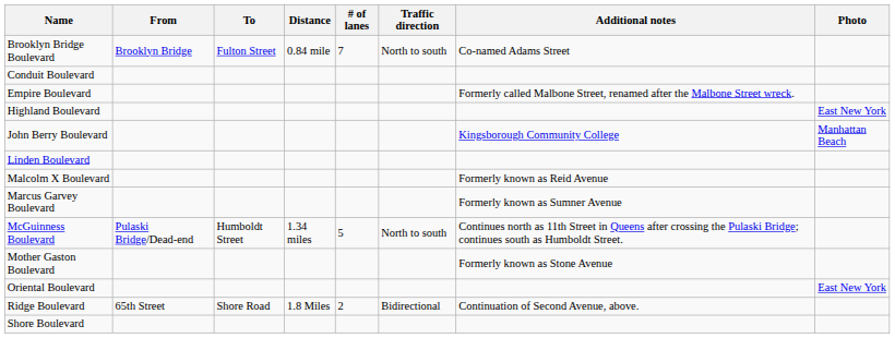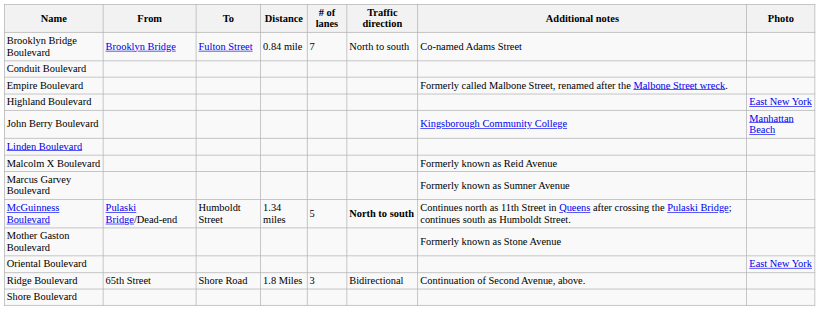 <table class=wikitable>
 <tr>
 <th>Name</th>
 <th>From</th>
 <th>To</th>
 <th>Distance</th>
 <th># of lanes</th>
 <th>Traffic direction</th>
 <th>Additional notes</th>
 <th>Photo</th>
 </tr>
 <tr>
 <td>Brooklyn Bridge Boulevard</td>
 <td><a href='#'>Brooklyn Bridge</a></td>
 <td><a href='#'>Fulton Street</a></td>
 <td>0.84 mile</td>
 <td>7</td>
 <td>North to south</td>
 <td>Co-named Adams Street</td>
 <td></td>
 </tr>
 <tr>
 <td>Conduit Boulevard</td>
 <td></td>
 <td></td>
 <td></td>
 <td></td>
 <td></td>
 <td></td>
 <td></td>
 </tr>
 <tr>
 <td>Empire Boulevard</td>
 <td></td>
 <td></td>
 <td></td>
 <td></td>
 <td></td>
 <td>Formerly called Malbone Street, renamed after the <a href='#'>Malbone Street wreck</a>.</td>
 <td></td>
 </tr>
 <tr>
 <td>Highland Boulevard</td>
 <td></td>
 <td></td>
 <td></td>
 <td></td>
 <td></td>
 <td></td>
 <td><a href='#'>East New York</a></td>
 </tr>
 <tr>
 <td>John Berry Boulevard</td>
 <td></td>
 <td></td>
 <td></td>
 <td></td>
 <td></td>
 <td><a href='#'>Kingsborough Community College</a></td>
 <td><a href='#'>Manhattan Beach</a></td>
 </tr>
 <tr>
 <td><a href='#'>Linden Boulevard</a></td>
 <td></td>
 <td></td>
 <td></td>
 <td></td>
 <td></td>
 <td></td>
 <td></td>
 </tr>
 <tr>
 <td>Malcolm X Boulevard</td>
 <td></td>
 <td></td>
 <td></td>
 <td></td>
 <td></td>
 <td>Formerly known as Reid Avenue</td>
 <td></td>
 </tr>
 <tr>
 <td>Marcus Garvey Boulevard</td>
 <td></td>
 <td></td>
 <td></td>
 <td></td>
 <td></td>
 <td>Formerly known as Sumner Avenue</td>
 <td></td>
 </tr>
 <tr>
 <td><a href='#'>McGuinness Boulevard</a></td>
 <td><a href='#'>Pulaski Bridge</a>/Dead-end</td>
 <td>Humboldt Street</td>
 <td>1.34 miles</td>
 <td>5</td>
-<td>North to south</td>
+<td><strong>North to south</strong></td>
 <td>Continues north as 11th Street in <a href='#'>Queens</a> after crossing the <a href='#'>Pulaski Bridge</a>; continues south as Humboldt Street.</td>
 <td></td>
 </tr>
 <tr>
 <td>Mother Gaston Boulevard</td>
 <td></td>
 <td></td>
 <td></td>
 <td></td>
 <td></td>
 <td>Formerly known as Stone Avenue</td>
 <td></td>
 </tr>
 <tr>
 <td>Oriental Boulevard</td>
 <td></td>
 <td></td>
 <td></td>
 <td></td>
 <td></td>
 <td></td>
 <td><a href='#'>East New York</a></td>
 </tr>
 <tr>
 <td>Ridge Boulevard</td>
 <td>65th Street</td>
 <td>Shore Road</td>
 <td>1.8 Miles</td>
-<td>2</td>
+<td>3</td>
 <td>Bidirectional</td>
 <td>Continuation of Second Avenue, above.</td>
 <td></td>
 </tr>
 <tr>
 <td>Shore Boulevard</td>
 <td></td>
 <td></td>
 <td></td>
 <td></td>
 <td></td>
 <td></td>
 <td></td>
 </tr>
 </table>
